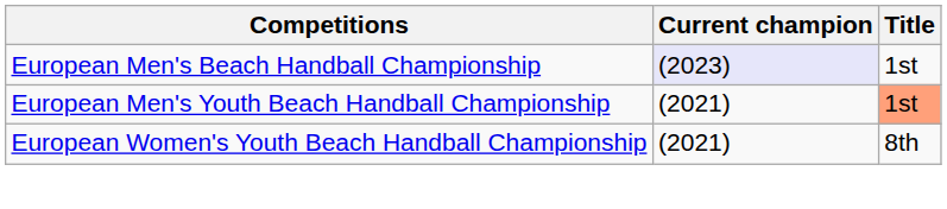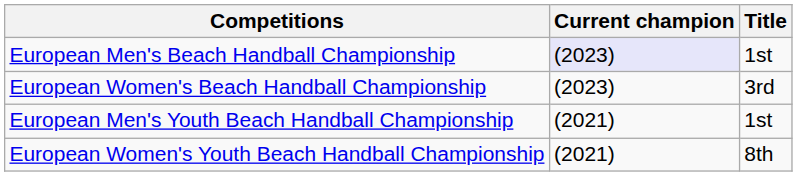 <table class="wikitable sortable">
 <tr>
 <th>Competitions</th>
 <th>Current champion</th>
 <th>Title</th>
 </tr>
 <tr>
 <td><a href='#'>European Men's Beach Handball Championship</a></td>
 <td style="background: lavender;"> (2023)</td>
 <td>1st</td>
 </tr>
 <tr>
+<td><a href='#'>European Women's Beach Handball Championship</a></td>
+<td> (2023)</td>
+<td>3rd</td>
+</tr>
+<tr>
 <td><a href='#'>European Men's Youth Beach Handball Championship</a></td>
 <td> (2021)</td>
-<td style="background: lightsalmon;">1st</td>
+<td>1st</td>
 </tr>
 <tr>
 <td><a href='#'>European Women's Youth Beach Handball Championship</a></td>
 <td> (2021)</td>
 <td>8th</td>
 </tr>
 </table>
